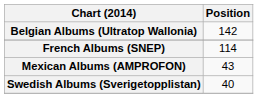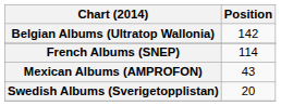 <table class="wikitable sortable plainrowheaders" style="text-align:center;">
 <tr>
 <th scope="col">Chart (2014)</th>
 <th scope="col">Position</th>
 </tr>
 <tr>
 <th scope="row">Belgian Albums (Ultratop Wallonia)</th>
 <td>142</td>
 </tr>
 <tr>
 </tr>
 <tr>
 </tr>
 <tr>
 <th scope="row">French Albums (SNEP)</th>
 <td>114</td>
 </tr>
 <tr>
 <th scope="row">Mexican Albums (AMPROFON)</th>
 <td>43</td>
 </tr>
 <tr>
 <th scope="row">Swedish Albums (Sverigetopplistan)</th>
-<td>40</td>
+<td>20</td>
 </tr>
 <tr>
 </tr>
 </table>
